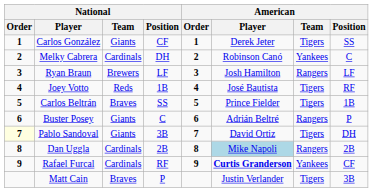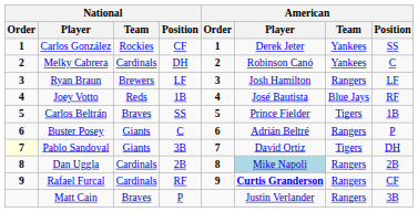 <table class="wikitable" style="text-align:center;">
 <tr>
 <th colspan="4">National</th>
 <th colspan="4">American</th>
 </tr>
 <tr>
 <th>Order</th>
 <th>Player</th>
 <th>Team</th>
 <th>Position</th>
 <th>Order</th>
 <th>Player</th>
 <th>Team</th>
 <th>Position</th>
 </tr>
 <tr>
 <td><strong>1</strong></td>
 <td><a href='#'>Carlos González</a></td>
-<td><a href='#'>Giants</a></td>
+<td><a href='#'>Rockies</a></td>
 <td><a href='#'>CF</a></td>
 <td><strong>1</strong></td>
 <td><a href='#'>Derek Jeter</a></td>
-<td><a href='#'>Tigers</a></td>
+<td><a href='#'>Yankees</a></td>
 <td><a href='#'>SS</a></td>
 </tr>
 <tr>
 <td><strong>2</strong></td>
 <td><a href='#'>Melky Cabrera</a></td>
 <td><a href='#'>Cardinals</a></td>
 <td><a href='#'>DH</a></td>
 <td><strong>2</strong></td>
 <td><a href='#'>Robinson Canó</a></td>
 <td><a href='#'>Yankees</a></td>
 <td><a href='#'>C</a></td>
 </tr>
 <tr>
 <td><strong>3</strong></td>
 <td><a href='#'>Ryan Braun</a></td>
 <td><a href='#'>Brewers</a></td>
 <td><a href='#'>LF</a></td>
 <td><strong>3</strong></td>
 <td><a href='#'>Josh Hamilton</a></td>
 <td><a href='#'>Rangers</a></td>
 <td><a href='#'>LF</a></td>
 </tr>
 <tr>
 <td><strong>4</strong></td>
 <td><a href='#'>Joey Votto</a></td>
 <td><a href='#'>Reds</a></td>
 <td><a href='#'>1B</a></td>
 <td><strong>4</strong></td>
 <td><a href='#'>José Bautista</a></td>
-<td><a href='#'>Tigers</a></td>
+<td><a href='#'>Blue Jays</a></td>
 <td><a href='#'>RF</a></td>
 </tr>
 <tr>
 <td><strong>5</strong></td>
 <td><a href='#'>Carlos Beltrán</a></td>
 <td><a href='#'>Braves</a></td>
 <td><a href='#'>SS</a></td>
 <td><strong>5</strong></td>
 <td><a href='#'>Prince Fielder</a></td>
 <td><a href='#'>Tigers</a></td>
 <td><a href='#'>1B</a></td>
 </tr>
 <tr>
 <td><strong>6</strong></td>
 <td><a href='#'>Buster Posey</a></td>
 <td><a href='#'>Giants</a></td>
 <td><a href='#'>C</a></td>
 <td><strong>6</strong></td>
 <td><a href='#'>Adrián Beltré</a></td>
 <td><a href='#'>Rangers</a></td>
 <td><a href='#'>P</a></td>
 </tr>
 <tr>
 <td style="background: lightyellow;"><strong>7</strong></td>
 <td><a href='#'>Pablo Sandoval</a></td>
 <td><a href='#'>Giants</a></td>
 <td><a href='#'>3B</a></td>
 <td><strong>7</strong></td>
 <td><a href='#'>David Ortiz</a></td>
 <td><a href='#'>Tigers</a></td>
 <td><a href='#'>DH</a></td>
 </tr>
 <tr>
 <td><strong>8</strong></td>
 <td><a href='#'>Dan Uggla</a></td>
 <td><a href='#'>Cardinals</a></td>
 <td><a href='#'>2B</a></td>
 <td><strong>8</strong></td>
 <td style="background: lightblue;"><a href='#'>Mike Napoli</a></td>
 <td><a href='#'>Rangers</a></td>
 <td><a href='#'>2B</a></td>
 </tr>
 <tr>
 <td><strong>9</strong></td>
 <td><a href='#'>Rafael Furcal</a></td>
 <td><a href='#'>Cardinals</a></td>
 <td><a href='#'>RF</a></td>
 <td><strong>9</strong></td>
 <td><strong><a href='#'>Curtis Granderson</a></strong></td>
-<td><a href='#'>Yankees</a></td>
+<td><a href='#'>Rangers</a></td>
 <td><a href='#'>CF</a></td>
 </tr>
 <tr>
 <td> </td>
 <td><a href='#'>Matt Cain</a></td>
 <td><a href='#'>Braves</a></td>
 <td><a href='#'>P</a></td>
 <td> </td>
 <td><a href='#'>Justin Verlander</a></td>
-<td><a href='#'>Tigers</a></td>
+<td><a href='#'>Rangers</a></td>
 <td><a href='#'>3B</a></td>
 </tr>
 </table>
